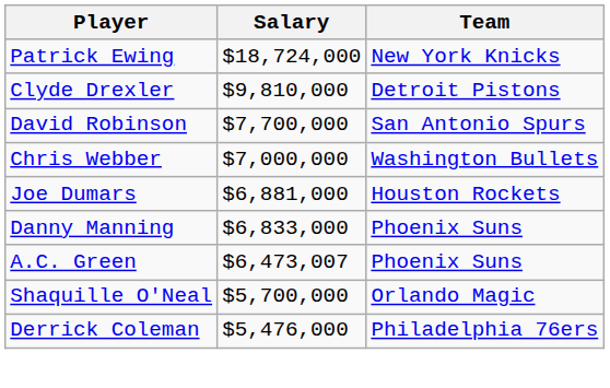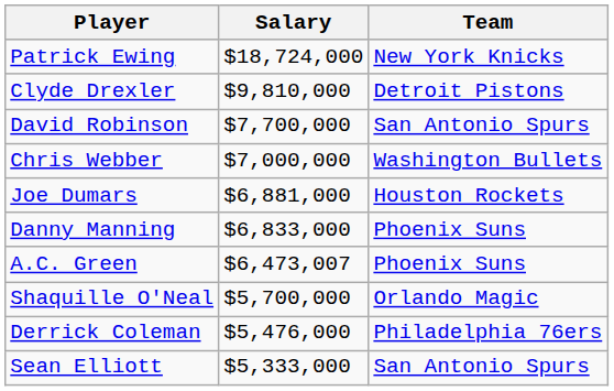 <table class="wikitable">
 <tr>
 <th>Player</th>
 <th>Salary</th>
 <th>Team</th>
 </tr>
 <tr>
 <td><a href='#'>Patrick Ewing</a></td>
 <td>$18,724,000</td>
 <td><a href='#'>New York Knicks</a></td>
 </tr>
 <tr>
 <td><a href='#'>Clyde Drexler</a></td>
 <td>$9,810,000</td>
 <td><a href='#'>Detroit Pistons</a></td>
 </tr>
 <tr>
 <td><a href='#'>David Robinson</a></td>
 <td>$7,700,000</td>
 <td><a href='#'>San Antonio Spurs</a></td>
 </tr>
 <tr>
 <td><a href='#'>Chris Webber</a></td>
 <td>$7,000,000</td>
 <td><a href='#'>Washington Bullets</a></td>
 </tr>
 <tr>
 <td><a href='#'>Joe Dumars</a></td>
 <td>$6,881,000</td>
 <td><a href='#'>Houston Rockets</a></td>
 </tr>
 <tr>
 <td><a href='#'>Danny Manning</a></td>
 <td>$6,833,000</td>
 <td><a href='#'>Phoenix Suns</a></td>
 </tr>
 <tr>
 <td><a href='#'>A.C. Green</a></td>
 <td>$6,473,007</td>
 <td><a href='#'>Phoenix Suns</a></td>
 </tr>
 <tr>
 <td><a href='#'>Shaquille O'Neal</a></td>
 <td>$5,700,000</td>
 <td><a href='#'>Orlando Magic</a></td>
 </tr>
 <tr>
 <td><a href='#'>Derrick Coleman</a></td>
 <td>$5,476,000</td>
 <td><a href='#'>Philadelphia 76ers</a></td>
 </tr>
+<tr>
+<td><a href='#'>Sean Elliott</a></td>
+<td>$5,333,000</td>
+<td><a href='#'>San Antonio Spurs</a></td>
+</tr>
 </table>
